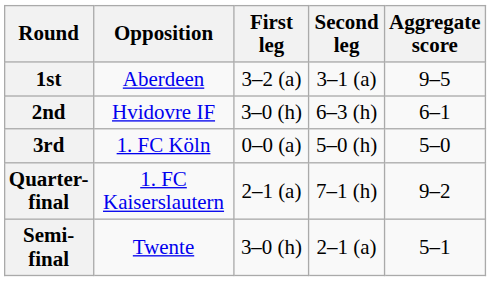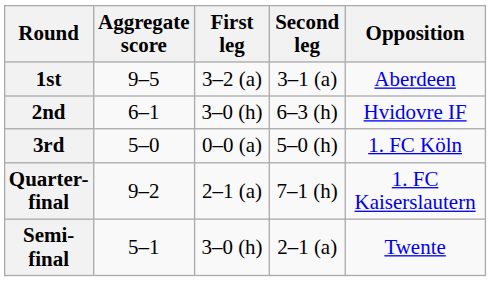 <table class="wikitable plainrowheaders" style="text-align:center;margin-left:1em;float:right">
 <tr>
 <th scope="col" style="width:25px;">Round</th>
-<th scope="col" style="width:100px;">Opposition</th>
+<th scope="col" style="width:50px;">Aggregate score</th>
 <th scope="col" style="width:50px;">First leg</th>
 <th scope="col" style="width:50px;">Second leg</th>
-<th scope="col" style="width:50px;">Aggregate score</th>
+<th scope="col" style="width:100px;">Opposition</th>
 </tr>
 <tr>
 <th scope=row style="text-align:center">1st</th>
-<td><a href='#'>Aberdeen</a></td>
+<td>9–5</td>
 <td>3–2 (a)</td>
 <td>3–1 (a)</td>
-<td>9–5</td>
+<td><a href='#'>Aberdeen</a></td>
 </tr>
 <tr>
 <th scope=row style="text-align:center">2nd</th>
-<td><a href='#'>Hvidovre IF</a></td>
+<td>6–1</td>
 <td>3–0 (h)</td>
 <td>6–3 (h)</td>
-<td>6–1</td>
+<td><a href='#'>Hvidovre IF</a></td>
 </tr>
 <tr>
 <th scope=row style="text-align:center">3rd</th>
-<td><a href='#'>1. FC Köln</a></td>
+<td>5–0</td>
 <td>0–0 (a)</td>
 <td>5–0 (h)</td>
-<td>5–0</td>
+<td><a href='#'>1. FC Köln</a></td>
 </tr>
 <tr>
 <th scope=row style="text-align:center">Quarter-final</th>
-<td><a href='#'>1. FC Kaiserslautern</a></td>
+<td>9–2</td>
 <td>2–1 (a)</td>
 <td>7–1 (h)</td>
-<td>9–2</td>
+<td><a href='#'>1. FC Kaiserslautern</a></td>
 </tr>
 <tr>
 <th scope=row style="text-align:center">Semi-final</th>
-<td><a href='#'>Twente</a></td>
+<td>5–1</td>
 <td>3–0 (h)</td>
 <td>2–1 (a)</td>
-<td>5–1</td>
+<td><a href='#'>Twente</a></td>
 </tr>
 </table>
